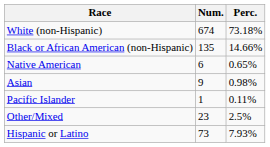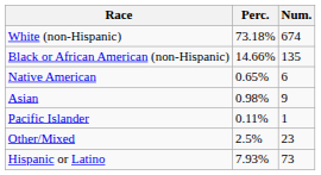 <table class="wikitable">
 <tr>
 <th>Race</th>
+<th>Perc.</th>
 <th>Num.</th>
-<th>Perc.</th>
 </tr>
 <tr>
 <td><a href='#'>White</a> (non-Hispanic)</td>
+<td>73.18%</td>
 <td>674</td>
-<td>73.18%</td>
 </tr>
 <tr>
 <td><a href='#'>Black or African American</a> (non-Hispanic)</td>
+<td>14.66%</td>
 <td>135</td>
-<td>14.66%</td>
 </tr>
 <tr>
 <td><a href='#'>Native American</a></td>
+<td>0.65%</td>
 <td>6</td>
-<td>0.65%</td>
 </tr>
 <tr>
 <td><a href='#'>Asian</a></td>
+<td>0.98%</td>
 <td>9</td>
-<td>0.98%</td>
 </tr>
 <tr>
 <td><a href='#'>Pacific Islander</a></td>
+<td>0.11%</td>
 <td>1</td>
-<td>0.11%</td>
 </tr>
 <tr>
 <td><a href='#'>Other/Mixed</a></td>
+<td>2.5%</td>
 <td>23</td>
-<td>2.5%</td>
 </tr>
 <tr>
 <td><a href='#'>Hispanic</a> or <a href='#'>Latino</a></td>
+<td>7.93%</td>
 <td>73</td>
-<td>7.93%</td>
 </tr>
 </table>
